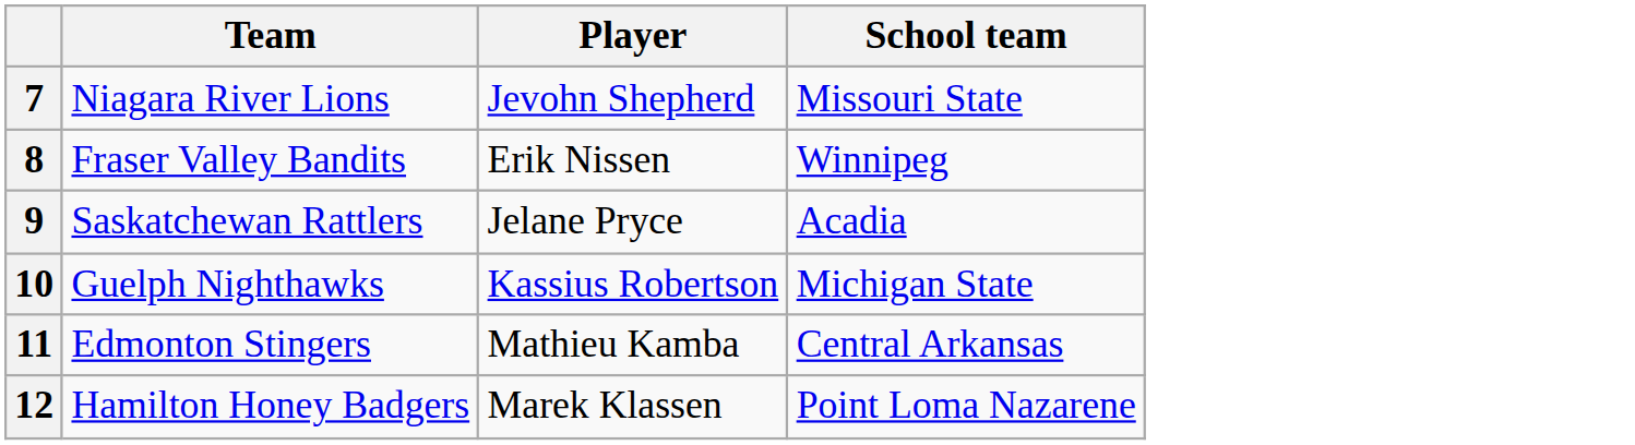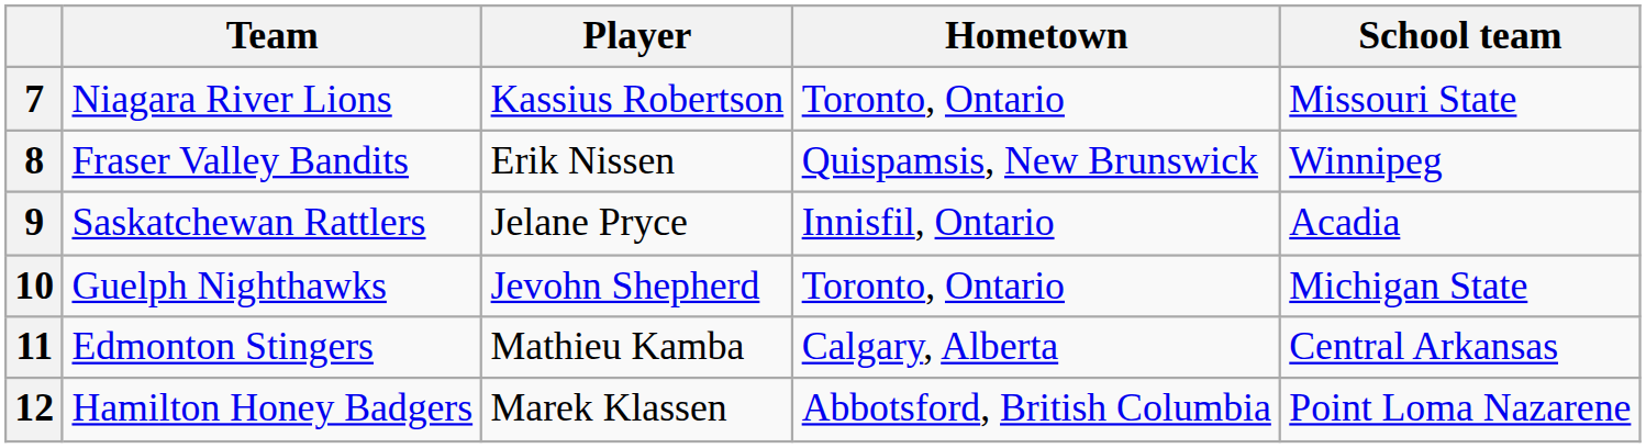 <table class="wikitable">
 <tr>
 <th></th>
 <th>Team</th>
 <th>Player</th>
+<th>Hometown</th>
 <th>School team</th>
 </tr>
 <tr>
 <th>7</th>
 <td><a href='#'>Niagara River Lions</a></td>
-<td><a href='#'>Jevohn Shepherd</a></td>
+<td><a href='#'>Kassius Robertson</a></td>
+<td> <a href='#'>Toronto</a>, <a href='#'>Ontario</a></td>
 <td><a href='#'>Missouri State</a></td>
 </tr>
 <tr>
 <th>8</th>
 <td><a href='#'>Fraser Valley Bandits</a></td>
 <td>Erik Nissen</td>
+<td> <a href='#'>Quispamsis</a>, <a href='#'>New Brunswick</a></td>
 <td><a href='#'>Winnipeg</a></td>
 </tr>
 <tr>
 <th>9</th>
 <td><a href='#'>Saskatchewan Rattlers</a></td>
 <td>Jelane Pryce</td>
+<td> <a href='#'>Innisfil</a>, <a href='#'>Ontario</a></td>
 <td><a href='#'>Acadia</a></td>
 </tr>
 <tr>
 <th>10</th>
 <td><a href='#'>Guelph Nighthawks</a></td>
-<td><a href='#'>Kassius Robertson</a></td>
+<td><a href='#'>Jevohn Shepherd</a></td>
+<td> <a href='#'>Toronto</a>, <a href='#'>Ontario</a></td>
 <td><a href='#'>Michigan State</a></td>
 </tr>
 <tr>
 <th>11</th>
 <td><a href='#'>Edmonton Stingers</a></td>
 <td>Mathieu Kamba</td>
+<td> <a href='#'>Calgary</a>, <a href='#'>Alberta</a></td>
 <td><a href='#'>Central Arkansas</a></td>
 </tr>
 <tr>
 <th>12</th>
 <td><a href='#'>Hamilton Honey Badgers</a></td>
 <td>Marek Klassen</td>
+<td> <a href='#'>Abbotsford</a>, <a href='#'>British Columbia</a></td>
 <td><a href='#'>Point Loma Nazarene</a></td>
 </tr>
 </table>
